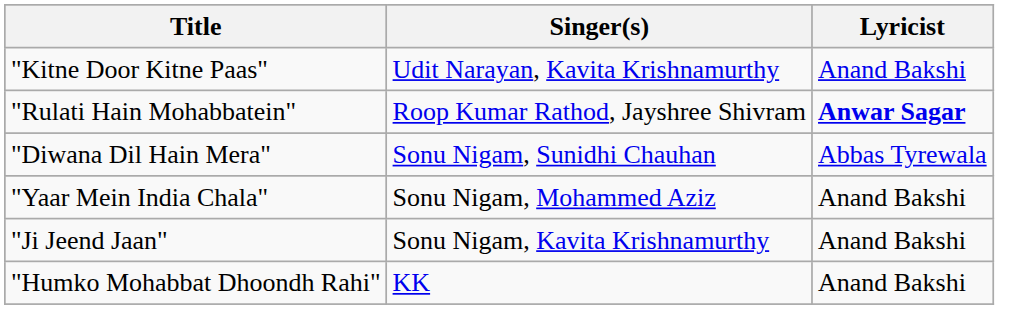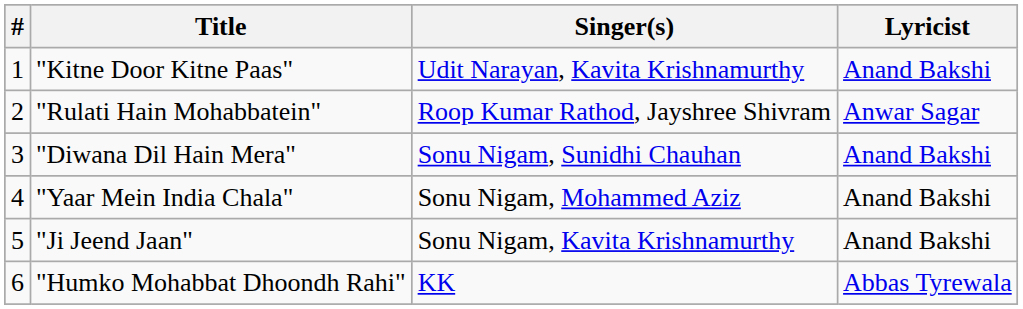 <table class="wikitable" style="font-size:95%;">
 <tr>
+<th>#</th>
 <th>Title</th>
 <th>Singer(s)</th>
 <th>Lyricist</th>
 </tr>
 <tr>
+<td>1</td>
 <td>"Kitne Door Kitne Paas"</td>
 <td><a href='#'>Udit Narayan</a>, <a href='#'>Kavita Krishnamurthy</a></td>
 <td><a href='#'>Anand Bakshi</a></td>
 </tr>
 <tr>
+<td>2</td>
 <td>"Rulati Hain Mohabbatein"</td>
 <td><a href='#'>Roop Kumar Rathod</a>, Jayshree Shivram</td>
-<td><strong><a href='#'>Anwar Sagar</a></strong></td>
+<td><a href='#'>Anwar Sagar</a></td>
 </tr>
 <tr>
+<td>3</td>
 <td>"Diwana Dil Hain Mera"</td>
 <td><a href='#'>Sonu Nigam</a>, <a href='#'>Sunidhi Chauhan</a></td>
-<td><a href='#'>Abbas Tyrewala</a></td>
+<td><a href='#'>Anand Bakshi</a></td>
 </tr>
 <tr>
+<td>4</td>
 <td>"Yaar Mein India Chala"</td>
 <td>Sonu Nigam, <a href='#'>Mohammed Aziz</a></td>
 <td>Anand Bakshi</td>
 </tr>
 <tr>
+<td>5</td>
 <td>"Ji Jeend Jaan"</td>
 <td>Sonu Nigam, <a href='#'>Kavita Krishnamurthy</a></td>
 <td>Anand Bakshi</td>
 </tr>
 <tr>
+<td>6</td>
 <td>"Humko Mohabbat Dhoondh Rahi"</td>
 <td><a href='#'>KK</a></td>
-<td>Anand Bakshi</td>
+<td><a href='#'>Abbas Tyrewala</a></td>
 </tr>
 </table>
